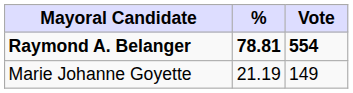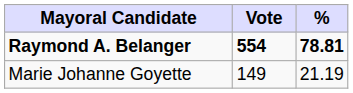 <table class="wikitable">
 <tr>
 <th style="background:#ddf; width:200px;">Mayoral Candidate</th>
+<th style="background:#ddf; width:50px;">Vote</th>
 <th style="background:#ddf; width:30px;">%</th>
-<th style="background:#ddf; width:50px;">Vote</th>
 </tr>
 <tr>
 <td><strong>Raymond A. Belanger</strong></td>
+<td><strong>554</strong></td>
 <td><strong>78.81</strong></td>
-<td><strong>554</strong></td>
 </tr>
 <tr>
 <td>Marie Johanne Goyette</td>
+<td>149</td>
 <td>21.19</td>
-<td>149</td>
 </tr>
 </table>
